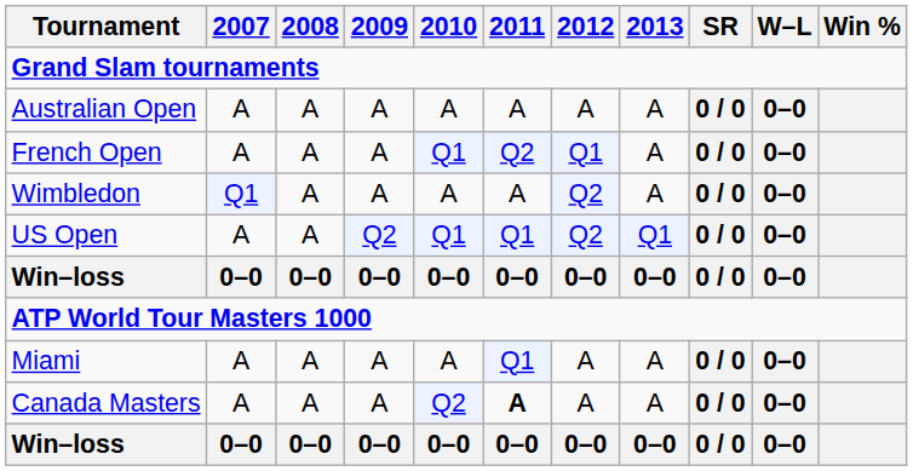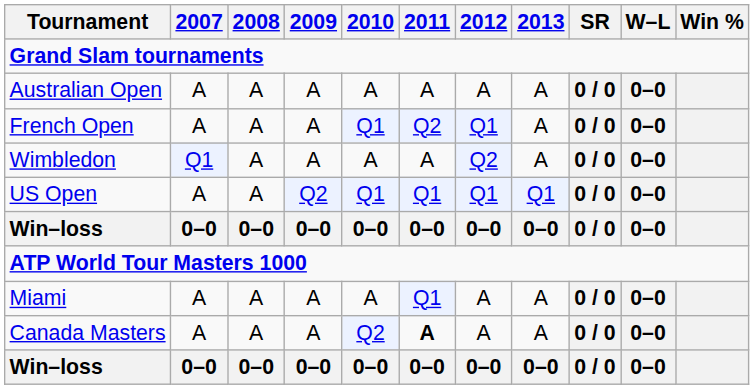 <table class=wikitable style=text-align:center;font-size:97%>
 <tr>
 <th>Tournament</th>
 <th><a href='#'>2007</a></th>
 <th><a href='#'>2008</a></th>
 <th><a href='#'>2009</a></th>
 <th><a href='#'>2010</a></th>
 <th><a href='#'>2011</a></th>
 <th><a href='#'>2012</a></th>
 <th><a href='#'>2013</a></th>
 <th>SR</th>
 <th>W–L</th>
 <th>Win %</th>
 </tr>
 <tr>
 <td colspan=19 align=left><strong><a href='#'>Grand Slam tournaments</a></strong></td>
 </tr>
 <tr>
 <td align=left><a href='#'>Australian Open</a></td>
 <td>A</td>
 <td>A</td>
 <td>A</td>
 <td>A</td>
 <td>A</td>
 <td>A</td>
 <td>A</td>
 <th>0 / 0</th>
 <th>0–0</th>
 <th></th>
 </tr>
 <tr>
 <td align=left><a href='#'>French Open</a></td>
 <td>A</td>
 <td>A</td>
 <td>A</td>
 <td bgcolor=ecf2ff><a href='#'>Q1</a></td>
 <td bgcolor=ecf2ff><a href='#'>Q2</a></td>
 <td bgcolor=ecf2ff><a href='#'>Q1</a></td>
 <td>A</td>
 <th>0 / 0</th>
 <th>0–0</th>
 <th></th>
 </tr>
 <tr>
 <td align=left><a href='#'>Wimbledon</a></td>
 <td bgcolor=ecf2ff><a href='#'>Q1</a></td>
 <td>A</td>
 <td>A</td>
 <td>A</td>
 <td>A</td>
 <td bgcolor=ecf2ff><a href='#'>Q2</a></td>
 <td>A</td>
 <th>0 / 0</th>
 <th>0–0</th>
 <th></th>
 </tr>
 <tr>
 <td align=left><a href='#'>US Open</a></td>
 <td>A</td>
 <td>A</td>
 <td bgcolor=ecf2ff><a href='#'>Q2</a></td>
 <td bgcolor=ecf2ff><a href='#'>Q1</a></td>
 <td bgcolor=ecf2ff><a href='#'>Q1</a></td>
-<td bgcolor=ecf2ff><a href='#'>Q2</a></td>
+<td bgcolor=ecf2ff><a href='#'>Q1</a></td>
 <td bgcolor=ecf2ff><a href='#'>Q1</a></td>
 <th>0 / 0</th>
 <th>0–0</th>
 <th></th>
 </tr>
 <tr>
 <th style=text-align:left>Win–loss</th>
 <th>0–0</th>
 <th>0–0</th>
 <th>0–0</th>
 <th>0–0</th>
 <th>0–0</th>
 <th>0–0</th>
 <th>0–0</th>
 <th>0 / 0</th>
 <th>0–0</th>
 <th></th>
 </tr>
 <tr>
 <td colspan=20 style=text-align:left><strong><a href='#'>ATP World Tour Masters 1000</a></strong></td>
 </tr>
 <tr>
 <td align=left><a href='#'>Miami</a></td>
 <td>A</td>
 <td>A</td>
 <td>A</td>
 <td>A</td>
 <td bgcolor=ecf2ff><a href='#'>Q1</a></td>
 <td>A</td>
 <td>A</td>
 <th>0 / 0</th>
 <th>0–0</th>
 <th></th>
 </tr>
 <tr>
 <td align=left><a href='#'>Canada Masters</a></td>
 <td>A</td>
 <td>A</td>
 <td>A</td>
 <td bgcolor=ecf2ff><a href='#'>Q2</a></td>
 <td><strong>A</strong></td>
 <td>A</td>
 <td>A</td>
 <th>0 / 0</th>
 <th>0–0</th>
 <th></th>
 </tr>
 <tr>
 <th style=text-align:left>Win–loss</th>
 <th>0–0</th>
 <th>0–0</th>
 <th>0–0</th>
 <th>0–0</th>
 <th>0–0</th>
 <th>0–0</th>
 <th>0–0</th>
 <th>0 / 0</th>
 <th>0–0</th>
 <th></th>
 </tr>
 </table>
